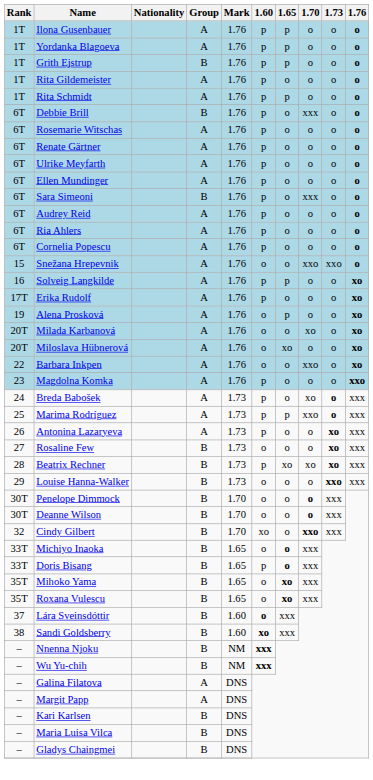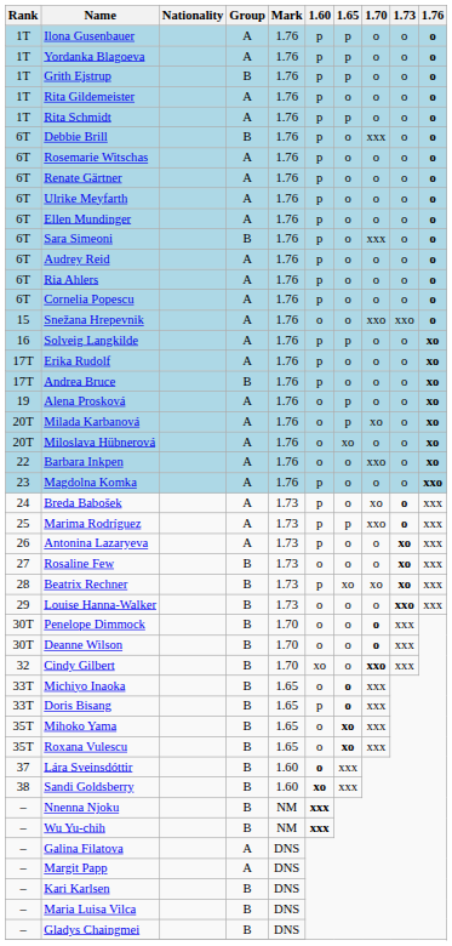 <table class="wikitable sortable" style="text-align:center">
 <tr>
 <th>Rank</th>
 <th>Name</th>
 <th>Nationality</th>
 <th>Group</th>
 <th>Mark</th>
 <th>1.60</th>
 <th>1.65</th>
 <th>1.70</th>
 <th>1.73</th>
 <th>1.76</th>
 </tr>
 <tr bgcolor=lightblue>
 <td>1T</td>
 <td align=left><a href='#'>Ilona Gusenbauer</a></td>
 <td align=left></td>
 <td>A</td>
 <td>1.76</td>
 <td>p</td>
 <td>p</td>
 <td>o</td>
 <td>o</td>
 <td><strong>o</strong></td>
 </tr>
 <tr bgcolor=lightblue>
 <td>1T</td>
 <td align=left><a href='#'>Yordanka Blagoeva</a></td>
 <td align=left></td>
 <td>A</td>
 <td>1.76</td>
 <td>p</td>
 <td>p</td>
 <td>o</td>
 <td>o</td>
 <td><strong>o</strong></td>
 </tr>
 <tr bgcolor=lightblue>
 <td>1T</td>
 <td align=left><a href='#'>Grith Ejstrup</a></td>
 <td align=left></td>
 <td>B</td>
 <td>1.76</td>
 <td>p</td>
 <td>p</td>
 <td>o</td>
 <td>o</td>
 <td><strong>o</strong></td>
 </tr>
 <tr bgcolor=lightblue>
 <td>1T</td>
 <td align=left><a href='#'>Rita Gildemeister</a></td>
 <td align=left></td>
 <td>A</td>
 <td>1.76</td>
 <td>p</td>
 <td>o</td>
 <td>o</td>
 <td>o</td>
 <td><strong>o</strong></td>
 </tr>
 <tr bgcolor=lightblue>
 <td>1T</td>
 <td align=left><a href='#'>Rita Schmidt</a></td>
 <td align=left></td>
 <td>A</td>
 <td>1.76</td>
 <td>p</td>
 <td>p</td>
 <td>o</td>
 <td>o</td>
 <td><strong>o</strong></td>
 </tr>
 <tr bgcolor=lightblue>
 <td>6T</td>
 <td align=left><a href='#'>Debbie Brill</a></td>
 <td align=left></td>
 <td>B</td>
 <td>1.76</td>
 <td>p</td>
 <td>o</td>
 <td>xxx</td>
 <td>o</td>
 <td><strong>o</strong></td>
 </tr>
 <tr bgcolor=lightblue>
 <td>6T</td>
 <td align=left><a href='#'>Rosemarie Witschas</a></td>
 <td align=left></td>
 <td>A</td>
 <td>1.76</td>
 <td>p</td>
 <td>o</td>
 <td>o</td>
 <td>o</td>
 <td><strong>o</strong></td>
 </tr>
 <tr bgcolor=lightblue>
 <td>6T</td>
 <td align=left><a href='#'>Renate Gärtner</a></td>
 <td align=left></td>
 <td>A</td>
 <td>1.76</td>
 <td>p</td>
 <td>o</td>
 <td>o</td>
 <td>o</td>
 <td><strong>o</strong></td>
 </tr>
 <tr bgcolor=lightblue>
 <td>6T</td>
 <td align=left><a href='#'>Ulrike Meyfarth</a></td>
 <td align=left></td>
 <td>A</td>
 <td>1.76</td>
 <td>p</td>
 <td>o</td>
 <td>o</td>
 <td>o</td>
 <td><strong>o</strong></td>
 </tr>
 <tr bgcolor=lightblue>
 <td>6T</td>
 <td align=left><a href='#'>Ellen Mundinger</a></td>
 <td align=left></td>
 <td>A</td>
 <td>1.76</td>
 <td>p</td>
 <td>o</td>
 <td>o</td>
 <td>o</td>
 <td><strong>o</strong></td>
 </tr>
 <tr bgcolor=lightblue>
 <td>6T</td>
 <td align=left><a href='#'>Sara Simeoni</a></td>
 <td align=left></td>
 <td>B</td>
 <td>1.76</td>
 <td>p</td>
 <td>o</td>
 <td>xxx</td>
 <td>o</td>
 <td><strong>o</strong></td>
 </tr>
 <tr bgcolor=lightblue>
 <td>6T</td>
 <td align=left><a href='#'>Audrey Reid</a></td>
 <td align=left></td>
 <td>A</td>
 <td>1.76</td>
 <td>p</td>
 <td>o</td>
 <td>o</td>
 <td>o</td>
 <td><strong>o</strong></td>
 </tr>
 <tr bgcolor=lightblue>
 <td>6T</td>
 <td align=left><a href='#'>Ria Ahlers</a></td>
 <td align=left></td>
 <td>A</td>
 <td>1.76</td>
 <td>p</td>
 <td>o</td>
 <td>o</td>
 <td>o</td>
 <td><strong>o</strong></td>
 </tr>
 <tr bgcolor=lightblue>
 <td>6T</td>
 <td align=left><a href='#'>Cornelia Popescu</a></td>
 <td align=left></td>
 <td>A</td>
 <td>1.76</td>
 <td>p</td>
 <td>o</td>
 <td>o</td>
 <td>o</td>
 <td><strong>o</strong></td>
 </tr>
 <tr bgcolor=lightblue>
 <td>15</td>
 <td align=left><a href='#'>Snežana Hrepevnik</a></td>
 <td align=left></td>
 <td>A</td>
 <td>1.76</td>
 <td>o</td>
 <td>o</td>
 <td>xxo</td>
 <td>xxo</td>
 <td><strong>o</strong></td>
 </tr>
 <tr bgcolor=lightblue>
 <td>16</td>
 <td align=left><a href='#'>Solveig Langkilde</a></td>
 <td align=left></td>
 <td>A</td>
 <td>1.76</td>
 <td>p</td>
 <td>p</td>
 <td>o</td>
 <td>o</td>
 <td><strong>xo</strong></td>
 </tr>
 <tr bgcolor=lightblue>
 <td>17T</td>
 <td align=left><a href='#'>Erika Rudolf</a></td>
 <td align=left></td>
 <td>A</td>
 <td>1.76</td>
 <td>p</td>
 <td>o</td>
 <td>o</td>
 <td>o</td>
 <td><strong>xo</strong></td>
 </tr>
 <tr bgcolor=lightblue>
+<td>17T</td>
+<td align=left><a href='#'>Andrea Bruce</a></td>
+<td align=left></td>
+<td>B</td>
+<td>1.76</td>
+<td>p</td>
+<td>o</td>
+<td>o</td>
+<td>o</td>
+<td><strong>xo</strong></td>
+</tr>
+<tr bgcolor=lightblue>
 <td>19</td>
 <td align=left><a href='#'>Alena Prosková</a></td>
 <td align=left></td>
 <td>A</td>
 <td>1.76</td>
 <td>o</td>
 <td>p</td>
 <td>o</td>
 <td>o</td>
 <td><strong>xo</strong></td>
 </tr>
 <tr bgcolor=lightblue>
 <td>20T</td>
 <td align=left><a href='#'>Milada Karbanová</a></td>
 <td align=left></td>
 <td>A</td>
 <td>1.76</td>
 <td>o</td>
-<td>o</td>
+<td>p</td>
 <td>xo</td>
 <td>o</td>
 <td><strong>xo</strong></td>
 </tr>
 <tr bgcolor=lightblue>
 <td>20T</td>
 <td align=left><a href='#'>Miloslava Hübnerová</a></td>
 <td align=left></td>
 <td>A</td>
 <td>1.76</td>
 <td>o</td>
 <td>xo</td>
 <td>o</td>
 <td>o</td>
 <td><strong>xo</strong></td>
 </tr>
 <tr bgcolor=lightblue>
 <td>22</td>
 <td align=left><a href='#'>Barbara Inkpen</a></td>
 <td align=left></td>
 <td>A</td>
 <td>1.76</td>
 <td>o</td>
 <td>o</td>
 <td>xxo</td>
 <td>o</td>
 <td><strong>xo</strong></td>
 </tr>
 <tr bgcolor=lightblue>
 <td>23</td>
 <td align=left><a href='#'>Magdolna Komka</a></td>
 <td align=left></td>
 <td>A</td>
 <td>1.76</td>
 <td>p</td>
 <td>o</td>
 <td>o</td>
 <td>o</td>
 <td><strong>xxo</strong></td>
 </tr>
 <tr>
 <td>24</td>
 <td align=left><a href='#'>Breda Babošek</a></td>
 <td align=left></td>
 <td>A</td>
 <td>1.73</td>
 <td>p</td>
 <td>o</td>
 <td>xo</td>
 <td><strong>o</strong></td>
 <td>xxx</td>
 </tr>
 <tr>
 <td>25</td>
 <td align=left><a href='#'>Marima Rodríguez</a></td>
 <td align=left></td>
 <td>A</td>
 <td>1.73</td>
 <td>p</td>
 <td>p</td>
 <td>xxo</td>
 <td><strong>o</strong></td>
 <td>xxx</td>
 </tr>
 <tr>
 <td>26</td>
 <td align=left><a href='#'>Antonina Lazaryeva</a></td>
 <td align=left></td>
 <td>A</td>
 <td>1.73</td>
 <td>p</td>
 <td>o</td>
 <td>o</td>
 <td><strong>xo</strong></td>
 <td>xxx</td>
 </tr>
 <tr>
 <td>27</td>
 <td align=left><a href='#'>Rosaline Few</a></td>
 <td align=left></td>
 <td>B</td>
 <td>1.73</td>
 <td>o</td>
 <td>o</td>
 <td>o</td>
 <td><strong>xo</strong></td>
 <td>xxx</td>
 </tr>
 <tr>
 <td>28</td>
 <td align=left><a href='#'>Beatrix Rechner</a></td>
 <td align=left></td>
 <td>B</td>
 <td>1.73</td>
 <td>p</td>
 <td>xo</td>
 <td>xo</td>
 <td><strong>xo</strong></td>
 <td>xxx</td>
 </tr>
 <tr>
 <td>29</td>
 <td align=left><a href='#'>Louise Hanna-Walker</a></td>
 <td align=left></td>
 <td>B</td>
 <td>1.73</td>
 <td>o</td>
 <td>o</td>
 <td>o</td>
 <td><strong>xxo</strong></td>
 <td>xxx</td>
 </tr>
 <tr>
 <td>30T</td>
 <td align=left><a href='#'>Penelope Dimmock</a></td>
 <td align=left></td>
 <td>B</td>
 <td>1.70</td>
 <td>o</td>
 <td>o</td>
 <td><strong>o</strong></td>
 <td>xxx</td>
 </tr>
 <tr>
 <td>30T</td>
 <td align=left><a href='#'>Deanne Wilson</a></td>
 <td align=left></td>
 <td>B</td>
 <td>1.70</td>
 <td>o</td>
 <td>o</td>
 <td><strong>o</strong></td>
 <td>xxx</td>
 </tr>
 <tr>
 <td>32</td>
 <td align=left><a href='#'>Cindy Gilbert</a></td>
 <td align=left></td>
 <td>B</td>
 <td>1.70</td>
 <td>xo</td>
 <td>o</td>
 <td><strong>xxo</strong></td>
 <td>xxx</td>
 </tr>
 <tr>
 <td>33T</td>
 <td align=left><a href='#'>Michiyo Inaoka</a></td>
 <td align=left></td>
 <td>B</td>
 <td>1.65</td>
 <td>o</td>
 <td><strong>o</strong></td>
 <td>xxx</td>
 </tr>
 <tr>
 <td>33T</td>
 <td align=left><a href='#'>Doris Bisang</a></td>
 <td align=left></td>
 <td>B</td>
 <td>1.65</td>
 <td>p</td>
 <td><strong>o</strong></td>
 <td>xxx</td>
 </tr>
 <tr>
 <td>35T</td>
 <td align=left><a href='#'>Mihoko Yama</a></td>
 <td align=left></td>
 <td>B</td>
 <td>1.65</td>
 <td>o</td>
 <td><strong>xo</strong></td>
 <td>xxx</td>
 </tr>
 <tr>
 <td>35T</td>
 <td align=left><a href='#'>Roxana Vulescu</a></td>
 <td align=left></td>
 <td>B</td>
 <td>1.65</td>
 <td>o</td>
 <td><strong>xo</strong></td>
 <td>xxx</td>
 </tr>
 <tr>
 <td>37</td>
 <td align=left><a href='#'>Lára Sveinsdóttir</a></td>
 <td align=left></td>
 <td>B</td>
 <td>1.60</td>
 <td><strong>o</strong></td>
 <td>xxx</td>
 </tr>
 <tr>
 <td>38</td>
 <td align=left><a href='#'>Sandi Goldsberry</a></td>
 <td align=left></td>
 <td>B</td>
 <td>1.60</td>
 <td><strong>xo</strong></td>
 <td>xxx</td>
 </tr>
 <tr>
 <td>–</td>
 <td align=left><a href='#'>Nnenna Njoku</a></td>
 <td align=left></td>
 <td>B</td>
 <td>NM</td>
 <td><strong>xxx</strong></td>
 </tr>
 <tr>
 <td>–</td>
 <td align=left><a href='#'>Wu Yu-chih</a></td>
 <td align=left></td>
 <td>B</td>
 <td>NM</td>
 <td><strong>xxx</strong></td>
 </tr>
 <tr>
 <td>–</td>
 <td align=left><a href='#'>Galina Filatova</a></td>
 <td align=left></td>
 <td>A</td>
 <td>DNS</td>
 </tr>
 <tr>
 <td>–</td>
 <td align=left><a href='#'>Margit Papp</a></td>
 <td align=left></td>
 <td>A</td>
 <td>DNS</td>
 </tr>
 <tr>
 <td>–</td>
 <td align=left><a href='#'>Kari Karlsen</a></td>
 <td align=left></td>
 <td>B</td>
 <td>DNS</td>
 </tr>
 <tr>
 <td>–</td>
 <td align=left><a href='#'>Maria Luisa Vilca</a></td>
 <td align=left></td>
 <td>B</td>
 <td>DNS</td>
 </tr>
 <tr>
 <td>–</td>
 <td align=left><a href='#'>Gladys Chaingmei</a></td>
 <td align=left></td>
 <td>B</td>
 <td>DNS</td>
 </tr>
 <tr>
 </tr>
 </table>
